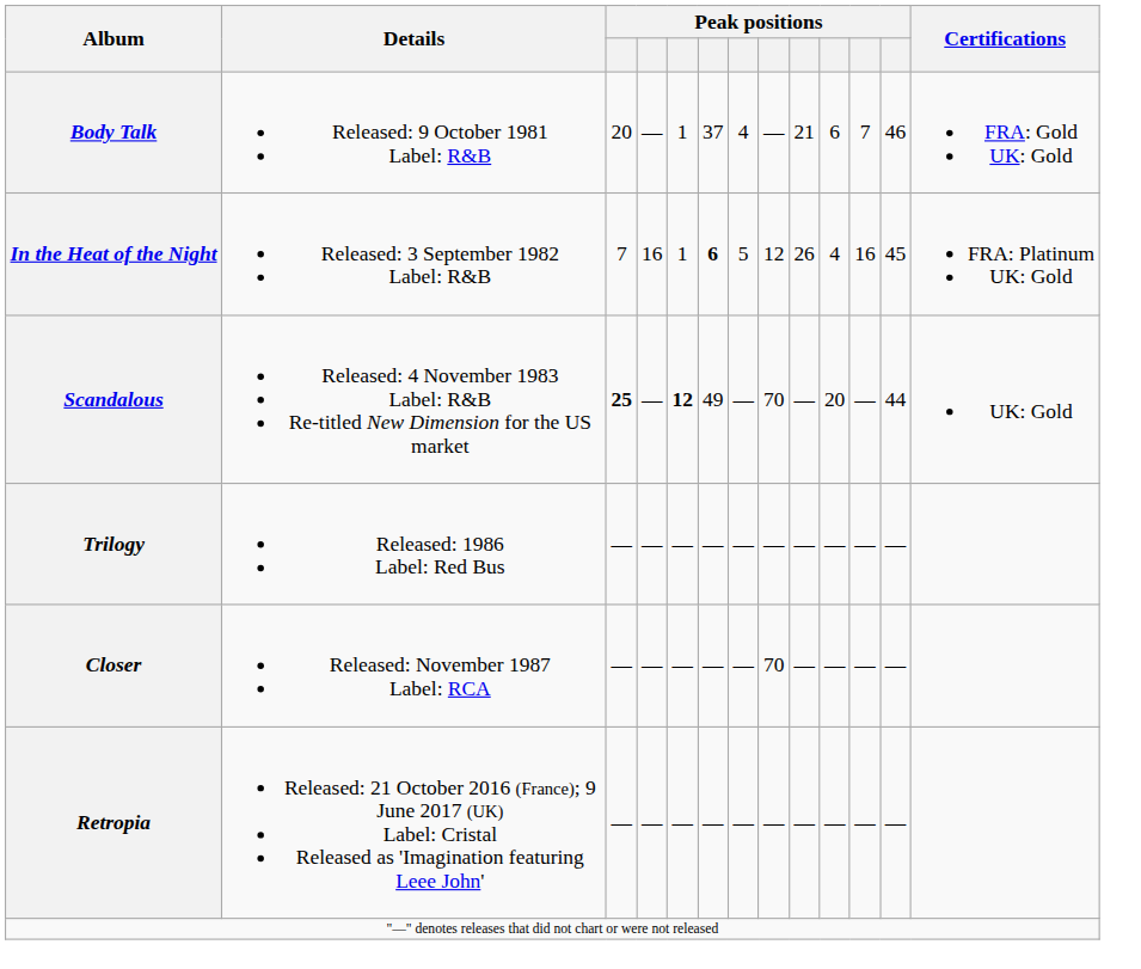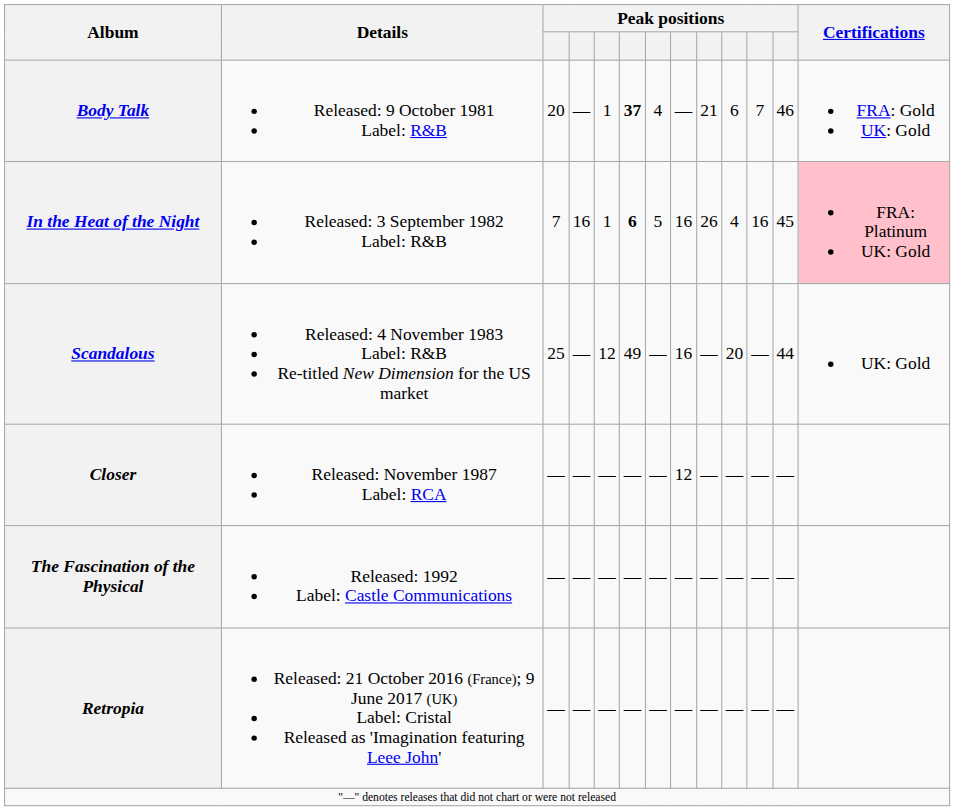 <table class="wikitable plainrowheaders" style="text-align:center;">
 <tr>
 <th scope="col" rowspan="2">Album</th>
 <th scope="col" rowspan="2" style="width:18em;">Details</th>
 <th colspan="10">Peak positions</th>
 <th scope="col" rowspan="2"><a href='#'>Certifications</a></th>
 </tr>
 <tr>
 <th scope="col"><br></th>
 <th scope="col"><br></th>
 <th scope="col"><br></th>
 <th scope="col"><br></th>
 <th scope="col"><br></th>
 <th scope="col"><br></th>
 <th scope="col"><br></th>
 <th scope="col"><br></th>
 <th scope="col"><br></th>
 <th scope="col"><br></th>
 </tr>
 <tr>
 <th scope="row"><em><a href='#'>Body Talk</a></em></th>
 <td><br><ul><li>Released: 9 October 1981</li><li>Label: <a href='#'>R&B</a></li></ul></td>
 <td>20</td>
 <td>—</td>
 <td>1</td>
-<td>37</td>
+<td><strong>37</strong></td>
 <td>4</td>
 <td>—</td>
 <td>21</td>
 <td>6</td>
 <td>7</td>
 <td>46</td>
 <td><br><ul><li><a href='#'>FRA</a>: Gold</li><li><a href='#'>UK</a>: Gold</li></ul></td>
 </tr>
 <tr>
 <th scope="row"><em><a href='#'>In the Heat of the Night</a></em></th>
 <td><br><ul><li>Released: 3 September 1982</li><li>Label: R&B</li></ul></td>
 <td>7</td>
 <td>16</td>
 <td>1</td>
 <td><strong>6</strong></td>
 <td>5</td>
-<td>12</td>
+<td>16</td>
 <td>26</td>
 <td>4</td>
 <td>16</td>
 <td>45</td>
-<td><br><ul><li>FRA: Platinum</li><li>UK: Gold</li></ul></td>
+<td style="background: pink;"><br><ul><li>FRA: Platinum</li><li>UK: Gold</li></ul></td>
 </tr>
 <tr>
 <th scope="row"><em><a href='#'>Scandalous</a></em></th>
 <td><br><ul><li>Released: 4 November 1983</li><li>Label: R&B</li><li>Re-titled <em>New Dimension</em> for the US market</li></ul></td>
-<td><strong>25</strong></td>
+<td>25</td>
 <td>—</td>
-<td><strong>12</strong></td>
+<td>12</td>
 <td>49</td>
 <td>—</td>
-<td>70</td>
+<td>16</td>
 <td>—</td>
 <td>20</td>
 <td>—</td>
 <td>44</td>
 <td><br><ul><li>UK: Gold</li></ul></td>
-</tr>
-<tr>
-<th scope="row"><em>Trilogy</em></th>
-<td><br><ul><li>Released: 1986</li><li>Label: Red Bus</li></ul></td>
-<td>—</td>
-<td>—</td>
-<td>—</td>
-<td>—</td>
-<td>—</td>
-<td>—</td>
-<td>—</td>
-<td>—</td>
-<td>—</td>
-<td>—</td>
-<td></td>
 </tr>
 <tr>
 <th scope="row"><em>Closer</em></th>
 <td><br><ul><li>Released: November 1987</li><li>Label: <a href='#'>RCA</a></li></ul></td>
 <td>—</td>
 <td>—</td>
 <td>—</td>
 <td>—</td>
 <td>—</td>
-<td>70</td>
+<td>12</td>
+<td>—</td>
+<td>—</td>
+<td>—</td>
+<td>—</td>
+<td></td>
+</tr>
+<tr>
+<th scope="row"><em>The Fascination of the Physical</em></th>
+<td><br><ul><li>Released: 1992</li><li>Label: <a href='#'>Castle Communications</a></li></ul></td>
+<td>—</td>
+<td>—</td>
+<td>—</td>
+<td>—</td>
+<td>—</td>
+<td>—</td>
 <td>—</td>
 <td>—</td>
 <td>—</td>
 <td>—</td>
 <td></td>
 </tr>
 <tr>
 <th scope="row"><em>Retropia</em></th>
 <td><br><ul><li>Released: 21 October 2016 <small>(France)</small>; 9 June 2017 <small>(UK)</small></li><li>Label: Cristal</li><li>Released as 'Imagination featuring <a href='#'>Leee John</a>'</li></ul></td>
 <td>—</td>
 <td>—</td>
 <td>—</td>
 <td>—</td>
 <td>—</td>
 <td>—</td>
 <td>—</td>
 <td>—</td>
 <td>—</td>
 <td>—</td>
 <td></td>
 </tr>
 <tr>
 <td colspan="13" style="font-size:8pt">"—" denotes releases that did not chart or were not released</td>
 </tr>
 </table>
